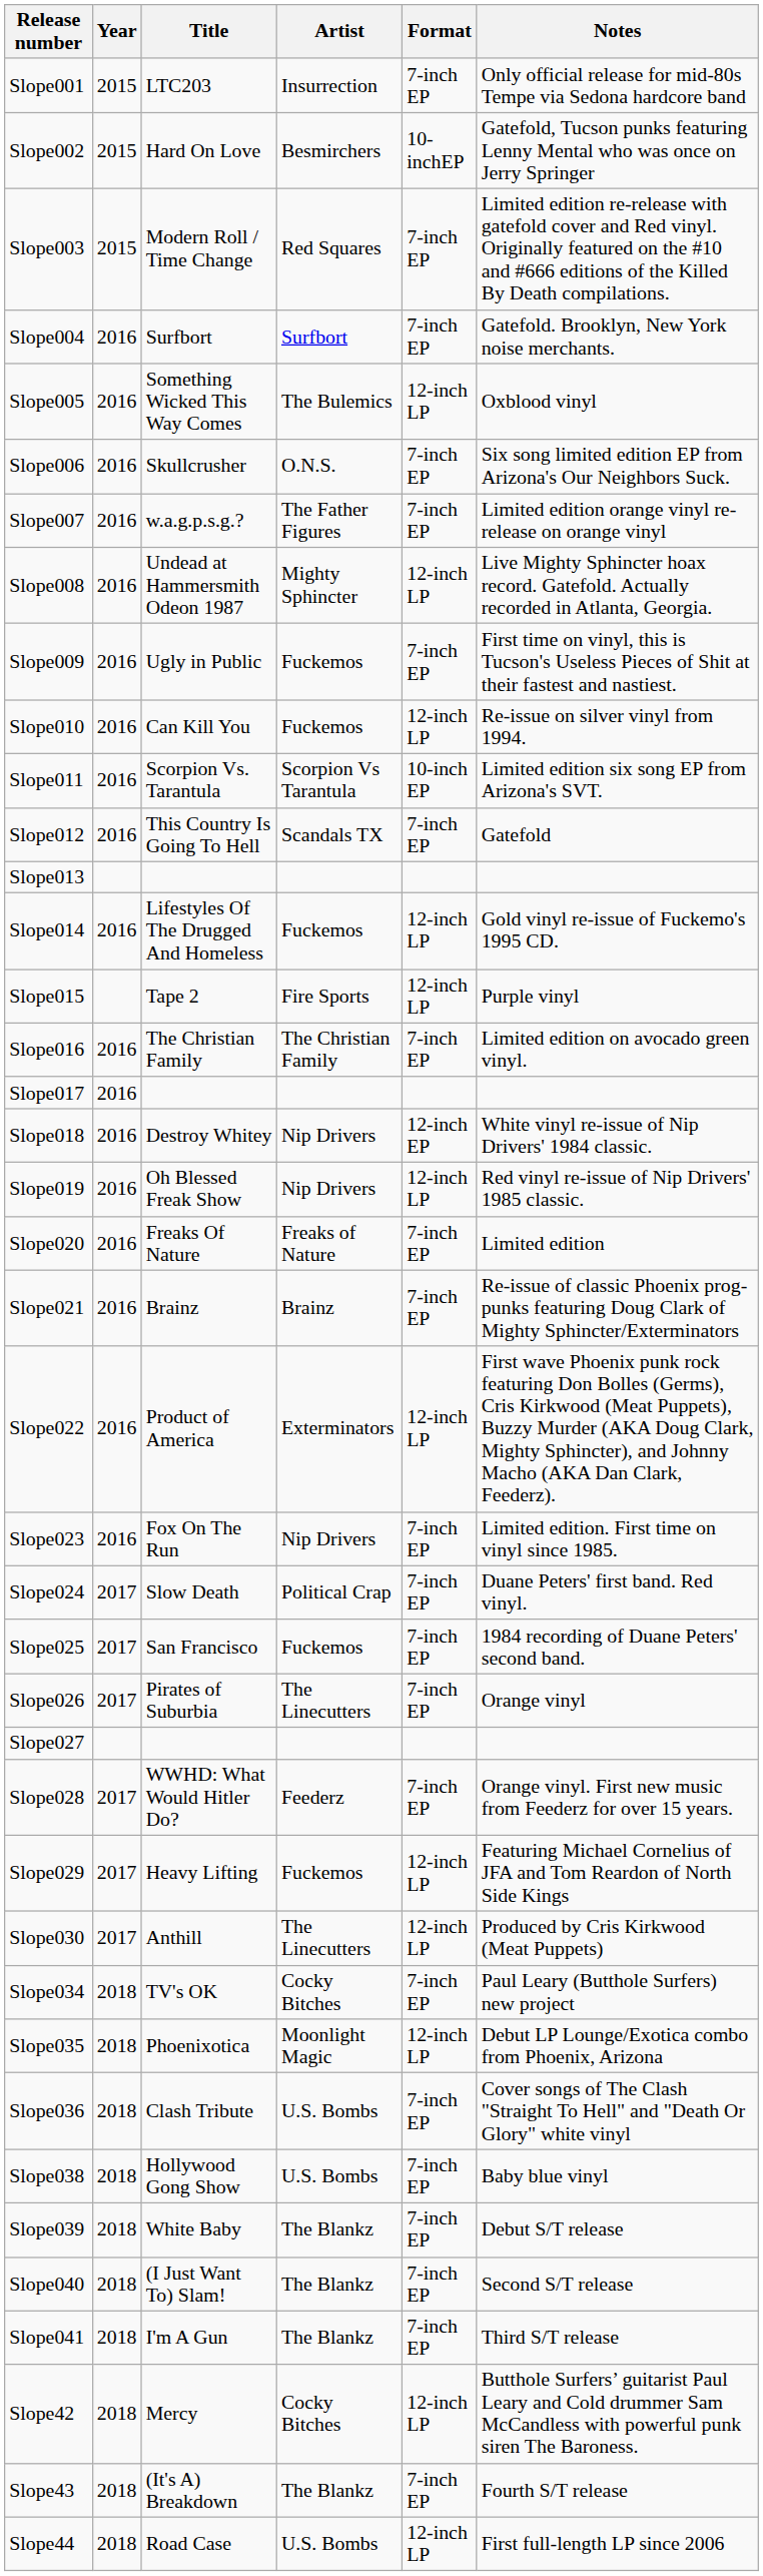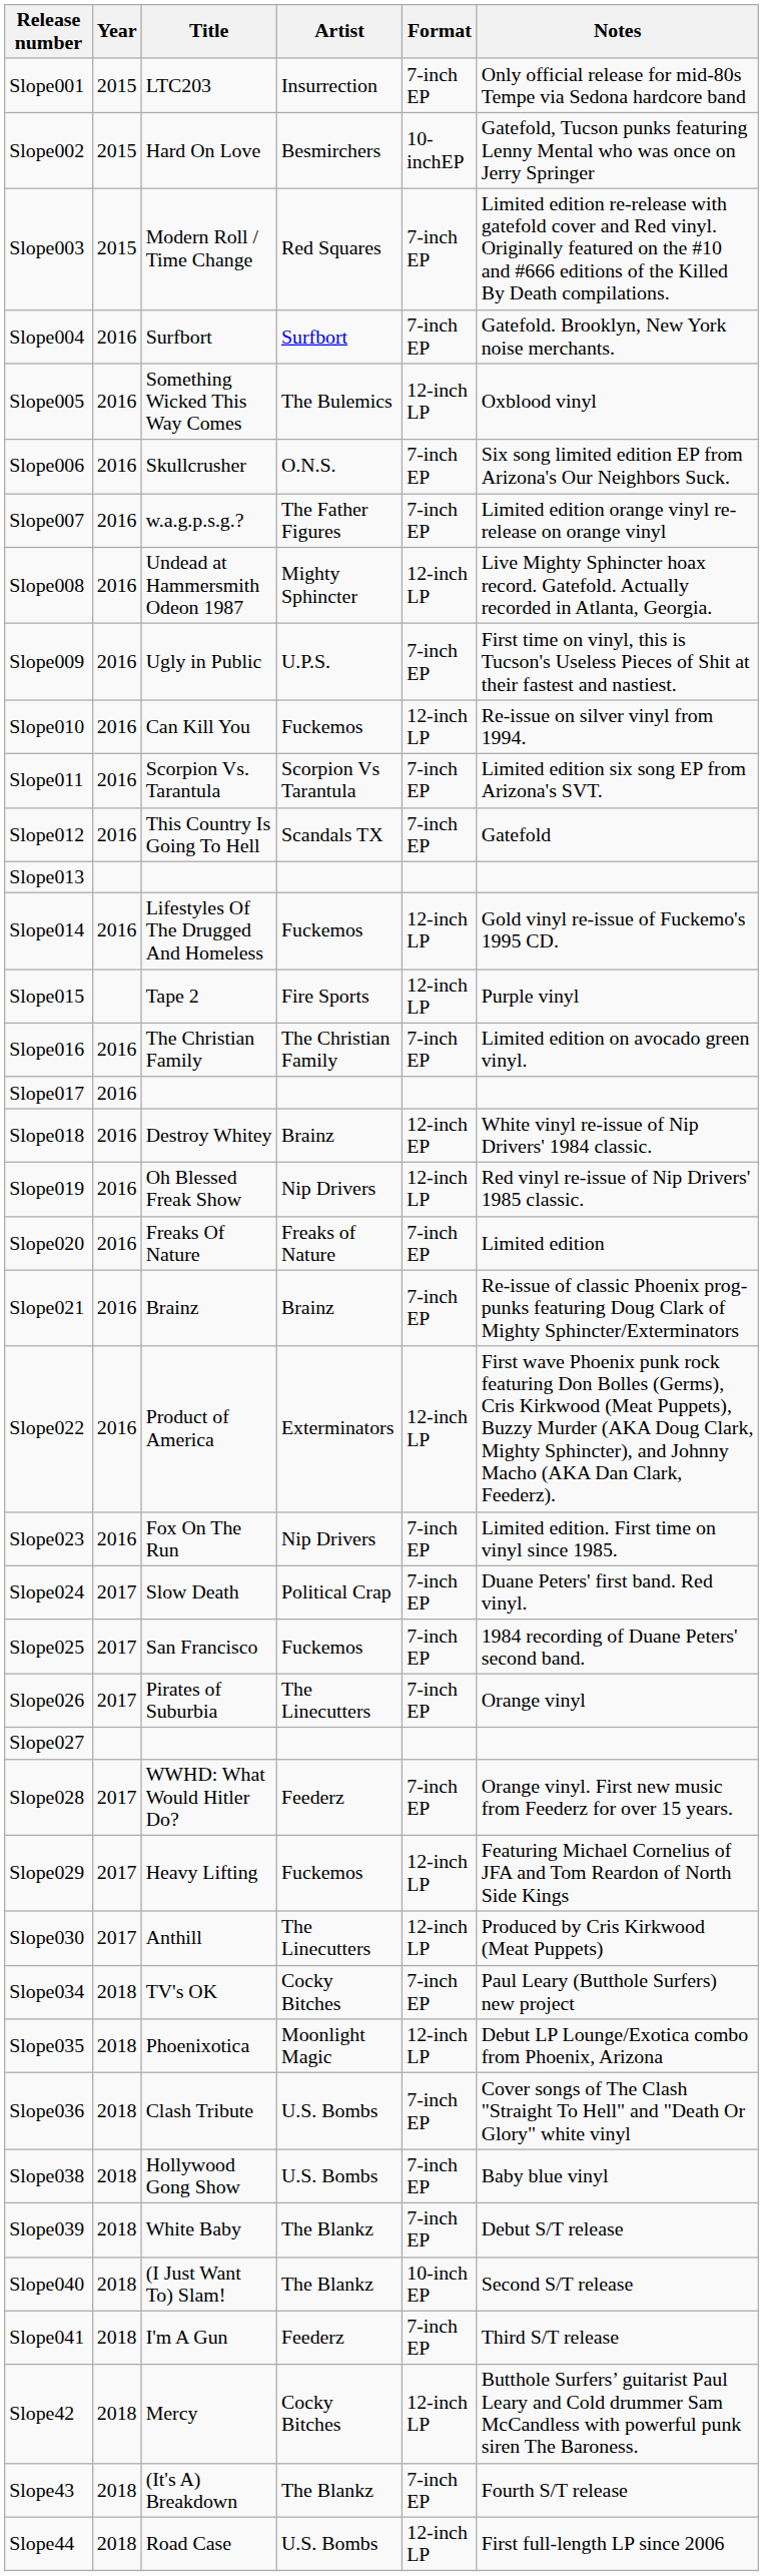 <table class="wikitable">
 <tr>
 <th>Release number</th>
 <th>Year</th>
 <th>Title</th>
 <th>Artist</th>
 <th>Format</th>
 <th>Notes</th>
 </tr>
 <tr>
 <td>Slope001</td>
 <td>2015</td>
 <td>LTC203</td>
 <td>Insurrection</td>
 <td>7-inch EP</td>
 <td>Only official release for mid-80s Tempe via Sedona hardcore band</td>
 </tr>
 <tr>
 <td>Slope002</td>
 <td>2015</td>
 <td>Hard On Love</td>
 <td>Besmirchers</td>
 <td>10-inchEP</td>
 <td>Gatefold, Tucson punks featuring Lenny Mental who was once on Jerry Springer</td>
 </tr>
 <tr>
 <td>Slope003</td>
 <td>2015</td>
 <td>Modern Roll / Time Change</td>
 <td>Red Squares</td>
 <td>7-inch EP</td>
 <td>Limited edition re-release with gatefold cover and Red vinyl. Originally featured on the #10 and #666 editions of the Killed By Death compilations.</td>
 </tr>
 <tr>
 <td>Slope004</td>
 <td>2016</td>
 <td>Surfbort</td>
 <td><a href='#'>Surfbort</a></td>
 <td>7-inch EP</td>
 <td>Gatefold. Brooklyn, New York noise merchants.</td>
 </tr>
 <tr>
 <td>Slope005</td>
 <td>2016</td>
 <td>Something Wicked This Way Comes</td>
 <td>The Bulemics</td>
 <td>12-inch LP</td>
 <td>Oxblood vinyl</td>
 </tr>
 <tr>
 <td>Slope006</td>
 <td>2016</td>
 <td>Skullcrusher</td>
 <td>O.N.S.</td>
 <td>7-inch EP</td>
 <td>Six song limited edition EP from Arizona's Our Neighbors Suck.</td>
 </tr>
 <tr>
 <td>Slope007</td>
 <td>2016</td>
 <td>w.a.g.p.s.g.?</td>
 <td>The Father Figures</td>
 <td>7-inch EP</td>
 <td>Limited edition orange vinyl re-release on orange vinyl</td>
 </tr>
 <tr>
 <td>Slope008</td>
 <td>2016</td>
 <td>Undead at Hammersmith Odeon 1987</td>
 <td>Mighty Sphincter</td>
 <td>12-inch LP</td>
 <td>Live Mighty Sphincter hoax record. Gatefold. Actually recorded in Atlanta, Georgia.</td>
 </tr>
 <tr>
 <td>Slope009</td>
 <td>2016</td>
 <td>Ugly in Public</td>
-<td>Fuckemos</td>
+<td>U.P.S.</td>
 <td>7-inch EP</td>
 <td>First time on vinyl, this is Tucson's Useless Pieces of Shit at their fastest and nastiest.</td>
 </tr>
 <tr>
 <td>Slope010</td>
 <td>2016</td>
 <td>Can Kill You</td>
 <td>Fuckemos</td>
 <td>12-inch LP</td>
 <td>Re-issue on silver vinyl from 1994.</td>
 </tr>
 <tr>
 <td>Slope011</td>
 <td>2016</td>
 <td>Scorpion Vs. Tarantula</td>
 <td>Scorpion Vs Tarantula</td>
-<td>10-inch EP</td>
+<td>7-inch EP</td>
 <td>Limited edition six song EP from Arizona's SVT.</td>
 </tr>
 <tr>
 <td>Slope012</td>
 <td>2016</td>
 <td>This Country Is Going To Hell</td>
 <td>Scandals TX</td>
 <td>7-inch EP</td>
 <td>Gatefold</td>
 </tr>
 <tr>
 <td>Slope013</td>
 <td></td>
 <td></td>
 <td></td>
 <td></td>
 <td></td>
 </tr>
 <tr>
 <td>Slope014</td>
 <td>2016</td>
 <td>Lifestyles Of The Drugged And Homeless</td>
 <td>Fuckemos</td>
 <td>12-inch LP</td>
 <td>Gold vinyl re-issue of Fuckemo's 1995 CD.</td>
 </tr>
 <tr>
 <td>Slope015</td>
 <td></td>
 <td>Tape 2</td>
 <td>Fire Sports</td>
 <td>12-inch LP</td>
 <td>Purple vinyl</td>
 </tr>
 <tr>
 <td>Slope016</td>
 <td>2016</td>
 <td>The Christian Family</td>
 <td>The Christian Family</td>
 <td>7-inch EP</td>
 <td>Limited edition on avocado green vinyl.</td>
 </tr>
 <tr>
 <td>Slope017</td>
 <td>2016</td>
 <td></td>
 <td></td>
 <td></td>
 <td></td>
 </tr>
 <tr>
 <td>Slope018</td>
 <td>2016</td>
 <td>Destroy Whitey</td>
-<td>Nip Drivers</td>
+<td>Brainz</td>
 <td>12-inch EP</td>
 <td>White vinyl re-issue of Nip Drivers' 1984 classic.</td>
 </tr>
 <tr>
 <td>Slope019</td>
 <td>2016</td>
 <td>Oh Blessed Freak Show</td>
 <td>Nip Drivers</td>
 <td>12-inch LP</td>
 <td>Red vinyl re-issue of Nip Drivers' 1985 classic.</td>
 </tr>
 <tr>
 <td>Slope020</td>
 <td>2016</td>
 <td>Freaks Of Nature</td>
 <td>Freaks of Nature</td>
 <td>7-inch EP</td>
 <td>Limited edition</td>
 </tr>
 <tr>
 <td>Slope021</td>
 <td>2016</td>
 <td>Brainz</td>
 <td>Brainz</td>
 <td>7-inch EP</td>
 <td>Re-issue of classic Phoenix prog-punks featuring Doug Clark of Mighty Sphincter/Exterminators</td>
 </tr>
 <tr>
 <td>Slope022</td>
 <td>2016</td>
 <td>Product of America</td>
 <td>Exterminators</td>
 <td>12-inch LP</td>
 <td>First wave Phoenix punk rock featuring Don Bolles (Germs), Cris Kirkwood (Meat Puppets), Buzzy Murder (AKA Doug Clark, Mighty Sphincter), and Johnny Macho (AKA Dan Clark, Feederz).</td>
 </tr>
 <tr>
 <td>Slope023</td>
 <td>2016</td>
 <td>Fox On The Run</td>
 <td>Nip Drivers</td>
 <td>7-inch EP</td>
 <td>Limited edition. First time on vinyl since 1985.</td>
 </tr>
 <tr>
 <td>Slope024</td>
 <td>2017</td>
 <td>Slow Death</td>
 <td>Political Crap</td>
 <td>7-inch EP</td>
 <td>Duane Peters' first band. Red vinyl.</td>
 </tr>
 <tr>
 <td>Slope025</td>
 <td>2017</td>
 <td>San Francisco</td>
 <td>Fuckemos</td>
 <td>7-inch EP</td>
 <td>1984 recording of Duane Peters' second band.</td>
 </tr>
 <tr>
 <td>Slope026</td>
 <td>2017</td>
 <td>Pirates of Suburbia</td>
 <td>The Linecutters</td>
 <td>7-inch EP</td>
 <td>Orange vinyl</td>
 </tr>
 <tr>
 <td>Slope027</td>
 <td></td>
 <td></td>
 <td></td>
 <td></td>
 <td></td>
 </tr>
 <tr>
 <td>Slope028</td>
 <td>2017</td>
 <td>WWHD: What Would Hitler Do?</td>
 <td>Feederz</td>
 <td>7-inch EP</td>
 <td>Orange vinyl. First new music from Feederz for over 15 years.</td>
 </tr>
 <tr>
 <td>Slope029</td>
 <td>2017</td>
 <td>Heavy Lifting</td>
 <td>Fuckemos</td>
 <td>12-inch LP</td>
 <td>Featuring Michael Cornelius of JFA and Tom Reardon of North Side Kings</td>
 </tr>
 <tr>
 <td>Slope030</td>
 <td>2017</td>
 <td>Anthill</td>
 <td>The Linecutters</td>
 <td>12-inch LP</td>
 <td>Produced by Cris Kirkwood (Meat Puppets)</td>
 </tr>
 <tr>
 <td>Slope034</td>
 <td>2018</td>
 <td>TV's OK</td>
 <td>Cocky Bitches</td>
 <td>7-inch EP</td>
 <td>Paul Leary (Butthole Surfers) new project</td>
 </tr>
 <tr>
 <td>Slope035</td>
 <td>2018</td>
 <td>Phoenixotica</td>
 <td>Moonlight Magic</td>
 <td>12-inch LP</td>
 <td>Debut LP Lounge/Exotica combo from Phoenix, Arizona</td>
 </tr>
 <tr>
 <td>Slope036</td>
 <td>2018</td>
 <td>Clash Tribute</td>
 <td>U.S. Bombs</td>
 <td>7-inch EP</td>
 <td>Cover songs of The Clash "Straight To Hell" and "Death Or Glory" white vinyl</td>
 </tr>
 <tr>
 <td>Slope038</td>
 <td>2018</td>
 <td>Hollywood Gong Show</td>
 <td>U.S. Bombs</td>
 <td>7-inch EP</td>
 <td>Baby blue vinyl</td>
 </tr>
 <tr>
 <td>Slope039</td>
 <td>2018</td>
 <td>White Baby</td>
 <td>The Blankz</td>
 <td>7-inch EP</td>
 <td>Debut S/T release</td>
 </tr>
 <tr>
 <td>Slope040</td>
 <td>2018</td>
 <td>(I Just Want To) Slam!</td>
 <td>The Blankz</td>
-<td>7-inch EP</td>
+<td>10-inch EP</td>
 <td>Second S/T release</td>
 </tr>
 <tr>
 <td>Slope041</td>
 <td>2018</td>
 <td>I'm A Gun</td>
-<td>The Blankz</td>
+<td>Feederz</td>
 <td>7-inch EP</td>
 <td>Third S/T release</td>
 </tr>
 <tr>
 <td>Slope42</td>
 <td>2018</td>
 <td>Mercy</td>
 <td>Cocky Bitches</td>
 <td>12-inch LP</td>
 <td>Butthole Surfers’ guitarist Paul Leary and Cold drummer Sam McCandless with powerful punk siren The Baroness.</td>
 </tr>
 <tr>
 <td>Slope43</td>
 <td>2018</td>
 <td>(It's A) Breakdown</td>
 <td>The Blankz</td>
 <td>7-inch EP</td>
 <td>Fourth S/T release</td>
 </tr>
 <tr>
 <td>Slope44</td>
 <td>2018</td>
 <td>Road Case</td>
 <td>U.S. Bombs</td>
 <td>12-inch LP</td>
 <td>First full-length LP since 2006</td>
 </tr>
 </table>
